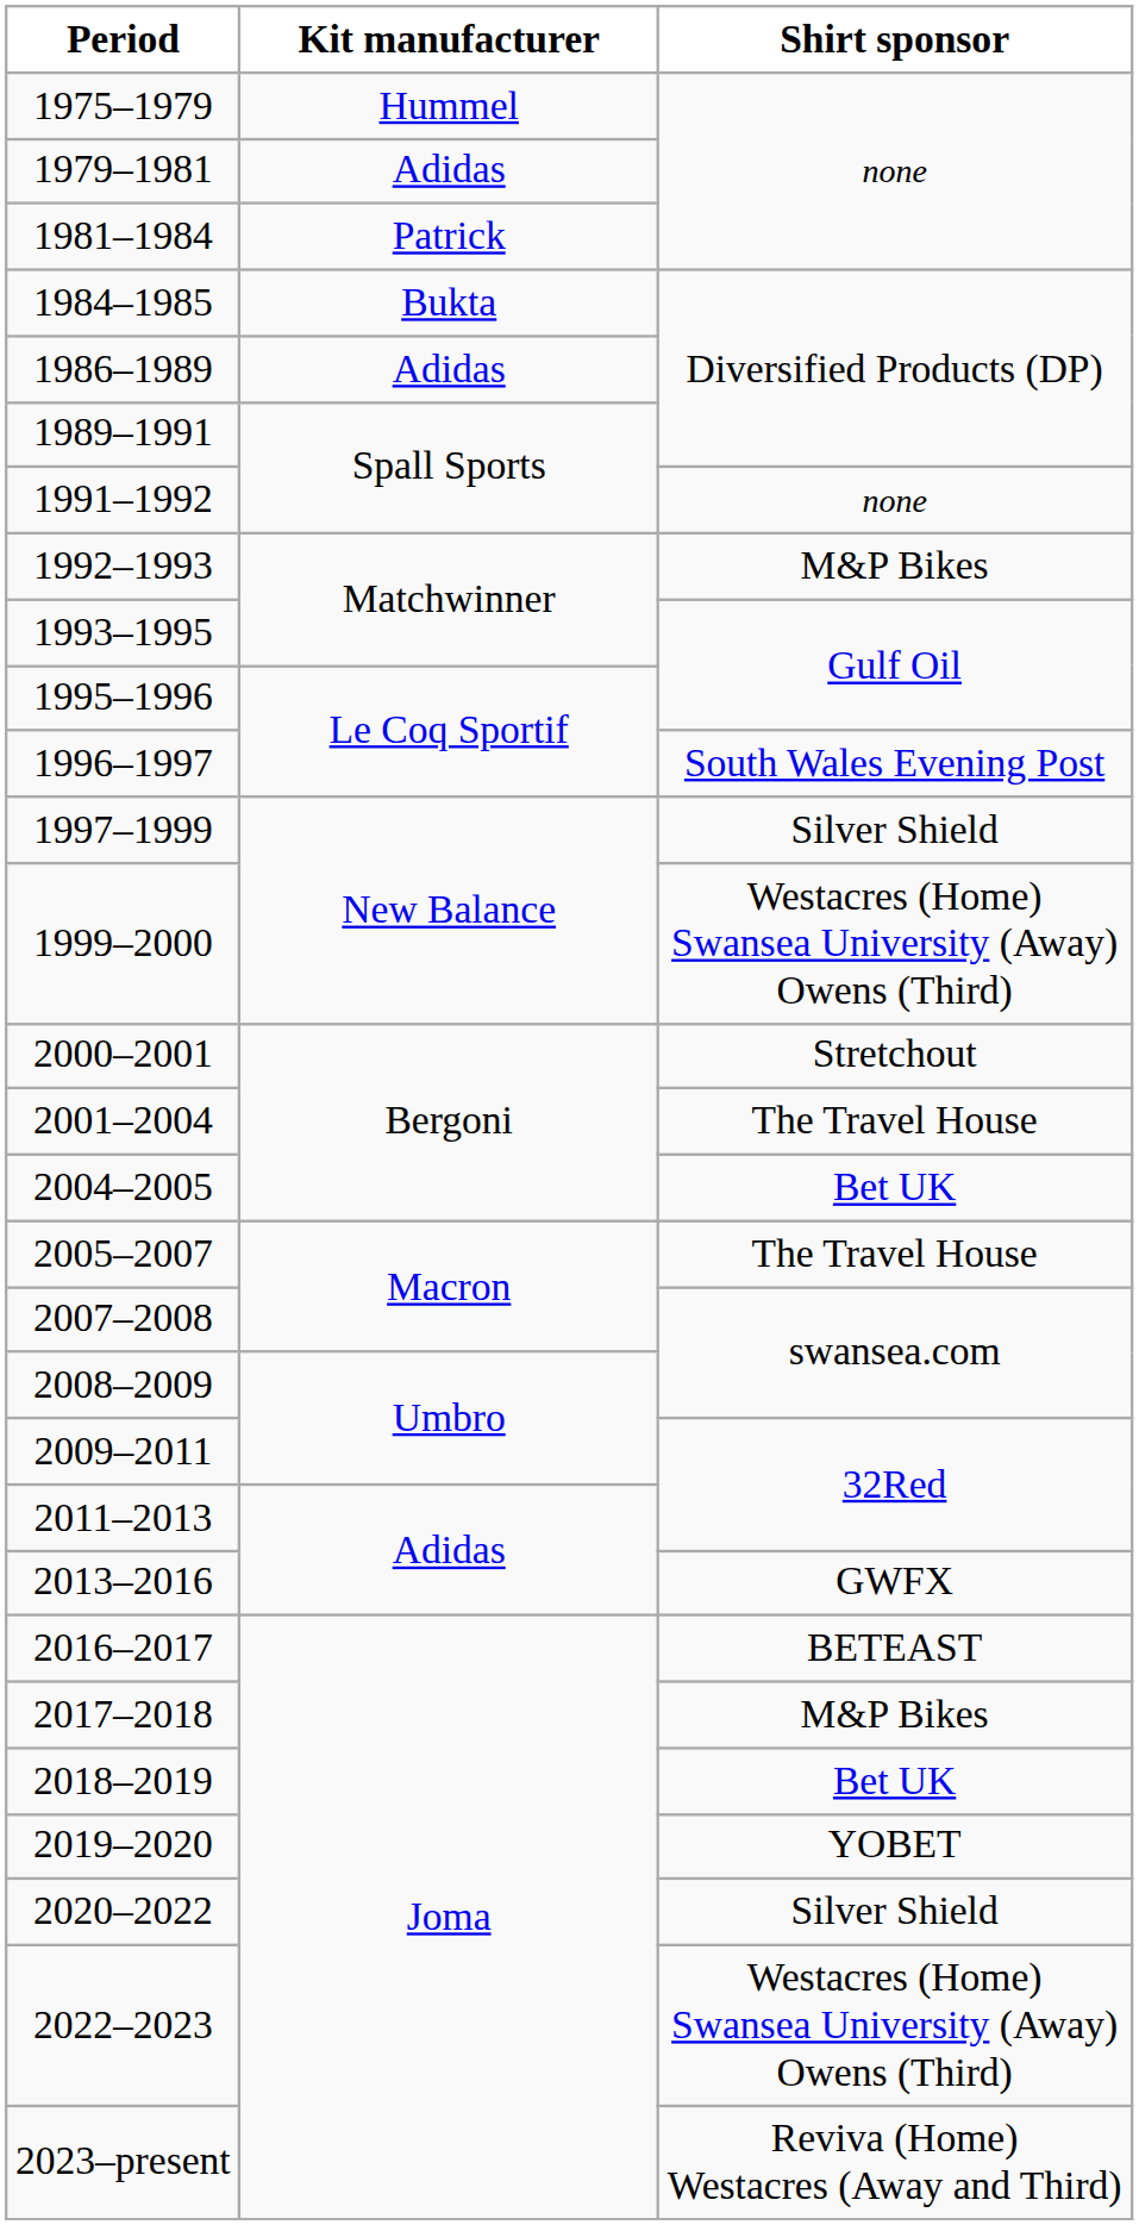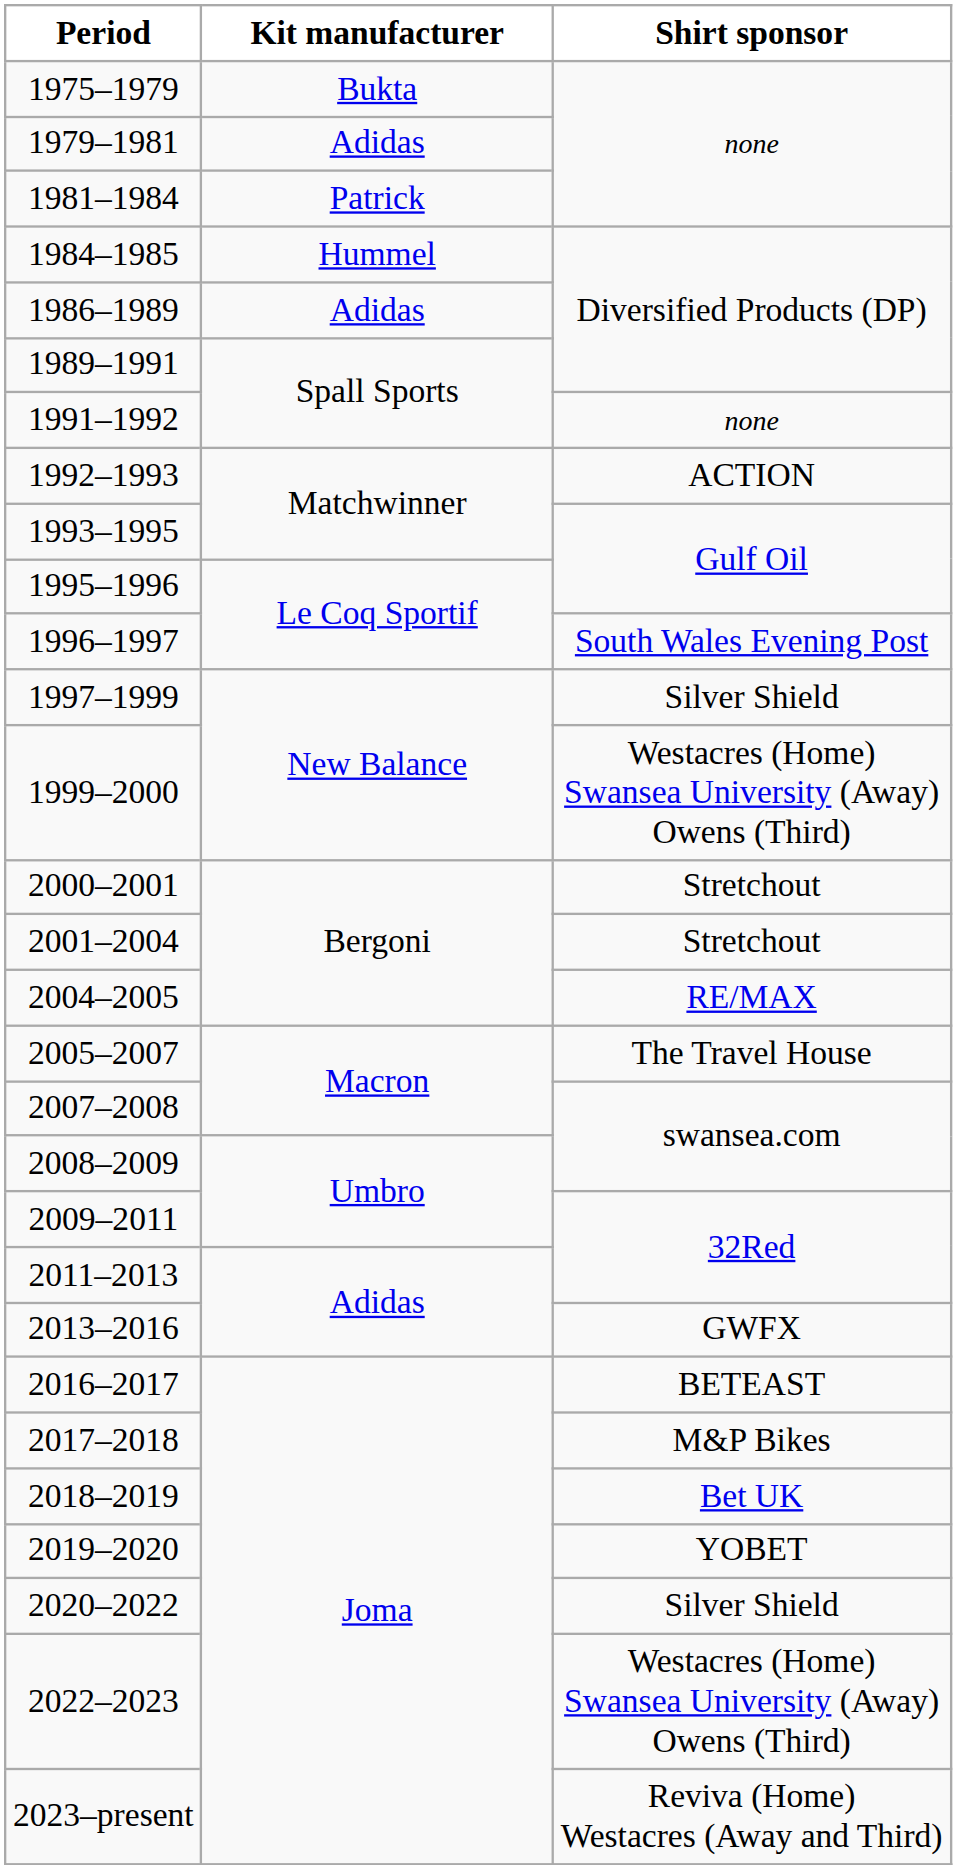 <table class="wikitable" style="text-align:center; font-size:90%;">
 <tr style="color:white;">
 <th style="background:#FFFFFF;color:#000000;min-width:04em;">Period</th>
 <th style="background:#FFFFFF;color:#000000;min-width:10em;">Kit manufacturer</th>
 <th style="background:#FFFFFF;color:#000000;min-width:10em;">Shirt sponsor</th>
 </tr>
 <tr>
 <td>1975–1979</td>
-<td><a href='#'>Hummel</a></td>
+<td><a href='#'>Bukta</a></td>
 <td rowspan=3><small><em>none</em></small></td>
 </tr>
 <tr>
 <td>1979–1981</td>
 <td><a href='#'>Adidas</a></td>
 </tr>
 <tr>
 <td>1981–1984</td>
 <td><a href='#'>Patrick</a></td>
 </tr>
 <tr>
 <td>1984–1985</td>
-<td><a href='#'>Bukta</a></td>
+<td><a href='#'>Hummel</a></td>
 <td rowspan=3>Diversified Products (DP)</td>
 </tr>
 <tr>
 <td>1986–1989</td>
 <td><a href='#'>Adidas</a></td>
 </tr>
 <tr>
 <td>1989–1991</td>
 <td rowspan=2>Spall Sports</td>
 </tr>
 <tr>
 <td>1991–1992</td>
 <td><small><em>none</em></small></td>
 </tr>
 <tr>
 <td>1992–1993</td>
 <td rowspan=2>Matchwinner</td>
-<td>M&P Bikes</td>
+<td>ACTION</td>
 </tr>
 <tr>
 <td>1993–1995</td>
 <td rowspan=2><a href='#'>Gulf Oil</a></td>
 </tr>
 <tr>
 <td>1995–1996</td>
 <td rowspan=2><a href='#'>Le Coq Sportif</a></td>
 </tr>
 <tr>
 <td>1996–1997</td>
 <td><a href='#'>South Wales Evening Post</a></td>
 </tr>
 <tr>
 <td>1997–1999</td>
 <td rowspan=2><a href='#'>New Balance</a></td>
 <td>Silver Shield</td>
 </tr>
 <tr>
 <td>1999–2000</td>
 <td>Westacres (Home) <br><a href='#'>Swansea University</a> (Away)<br> Owens (Third)</td>
 </tr>
 <tr>
 <td>2000–2001</td>
 <td rowspan=3>Bergoni</td>
 <td>Stretchout</td>
 </tr>
 <tr>
 <td>2001–2004</td>
-<td>The Travel House</td>
+<td>Stretchout</td>
 </tr>
 <tr>
 <td>2004–2005</td>
-<td><a href='#'>Bet UK</a></td>
+<td><a href='#'>RE/MAX</a></td>
 </tr>
 <tr>
 <td>2005–2007</td>
 <td rowspan=2><a href='#'>Macron</a></td>
 <td>The Travel House</td>
 </tr>
 <tr>
 <td>2007–2008</td>
 <td rowspan=2>swansea.com</td>
 </tr>
 <tr>
 <td>2008–2009</td>
 <td rowspan=2><a href='#'>Umbro</a></td>
 </tr>
 <tr>
 <td>2009–2011</td>
 <td rowspan=2><a href='#'>32Red</a></td>
 </tr>
 <tr>
 <td>2011–2013</td>
 <td rowspan=2><a href='#'>Adidas</a></td>
 </tr>
 <tr>
 <td>2013–2016</td>
 <td>GWFX</td>
 </tr>
 <tr>
 <td>2016–2017</td>
 <td rowspan=7><a href='#'>Joma</a></td>
 <td>BETEAST</td>
 </tr>
 <tr>
 <td>2017–2018</td>
 <td>M&P Bikes</td>
 </tr>
 <tr>
 <td>2018–2019</td>
 <td><a href='#'>Bet UK</a></td>
 </tr>
 <tr>
 <td>2019–2020</td>
 <td>YOBET</td>
 </tr>
 <tr>
 <td>2020–2022</td>
 <td>Silver Shield</td>
 </tr>
 <tr>
 <td>2022–2023</td>
 <td>Westacres (Home) <br><a href='#'>Swansea University</a> (Away)<br> Owens (Third)</td>
 </tr>
 <tr>
 <td>2023–present</td>
 <td>Reviva (Home) <br> Westacres (Away and Third)</td>
 </tr>
 <tr>
 </tr>
 </table>
